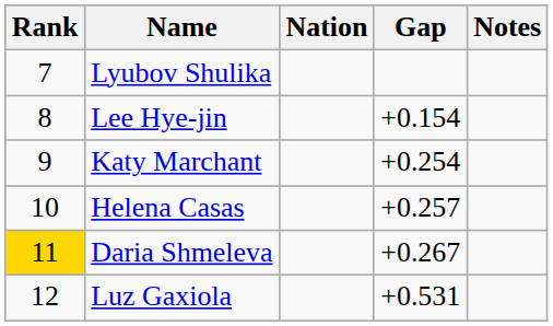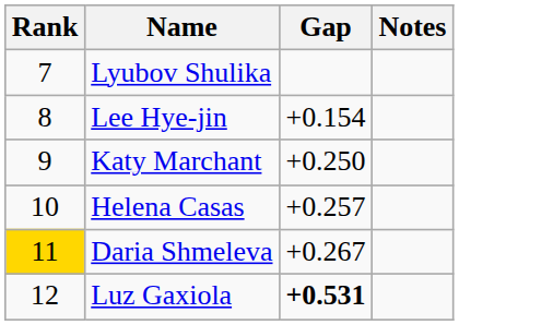 <table class="wikitable sortable" style="text-align:center">
 <tr>
 <th>Rank</th>
 <th>Name</th>
-<th>Nation</th>
 <th>Gap</th>
 <th>Notes</th>
 </tr>
 <tr>
 <td>7</td>
 <td align=left><a href='#'>Lyubov Shulika</a></td>
-<td align=left></td>
 <td></td>
 <td></td>
 </tr>
 <tr>
 <td>8</td>
 <td align=left><a href='#'>Lee Hye-jin</a></td>
-<td align=left></td>
 <td>+0.154</td>
 <td></td>
 </tr>
 <tr>
 <td>9</td>
 <td align=left><a href='#'>Katy Marchant</a></td>
-<td align=left></td>
-<td>+0.254</td>
+<td>+0.250</td>
 <td></td>
 </tr>
 <tr>
 <td>10</td>
 <td align=left><a href='#'>Helena Casas</a></td>
-<td align=left></td>
 <td>+0.257</td>
 <td></td>
 </tr>
 <tr>
 <td style="background: gold;">11</td>
 <td align=left><a href='#'>Daria Shmeleva</a></td>
-<td align=left></td>
 <td>+0.267</td>
 <td></td>
 </tr>
 <tr>
 <td>12</td>
 <td align=left><a href='#'>Luz Gaxiola</a></td>
-<td align=left></td>
-<td>+0.531</td>
+<td><strong>+0.531</strong></td>
 <td></td>
 </tr>
 </table>
